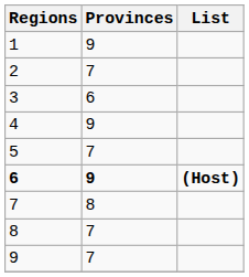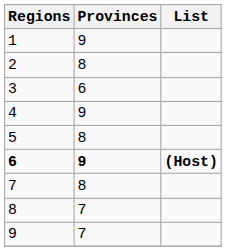 <table class="wikitable">
 <tr>
 <th>Regions</th>
 <th>Provinces</th>
 <th>List</th>
 </tr>
 <tr>
 <td>1</td>
 <td>9</td>
 <td>                        </td>
 </tr>
 <tr>
 <td>2</td>
-<td>7</td>
+<td>8</td>
 <td>                     </td>
 </tr>
 <tr>
 <td>3</td>
 <td>6</td>
 <td>               </td>
 </tr>
 <tr>
 <td>4</td>
 <td>9</td>
 <td>                        </td>
 </tr>
 <tr>
 <td>5</td>
-<td>7</td>
+<td>8</td>
 <td>                     </td>
 </tr>
 <tr>
 <td><strong>6</strong></td>
 <td><strong>9</strong></td>
 <td><strong>    (Host)                     </strong></td>
 </tr>
 <tr>
 <td>7</td>
 <td>8</td>
 <td>                     </td>
 </tr>
 <tr>
 <td>8</td>
 <td>7</td>
 <td>                  </td>
 </tr>
 <tr>
 <td>9</td>
 <td>7</td>
 <td>                  </td>
 </tr>
 <tr>
 </tr>
 </table>
